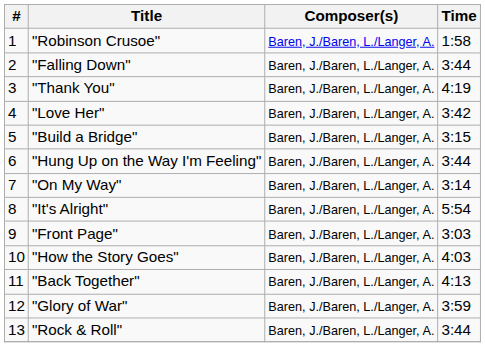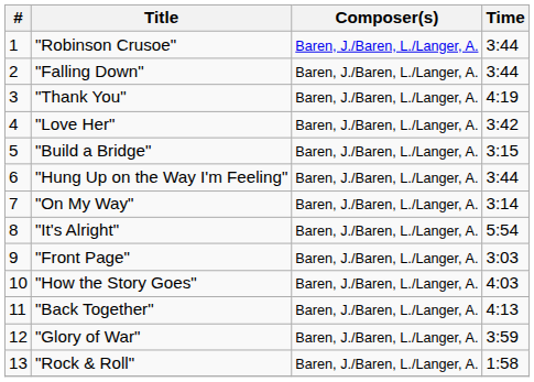 <table class="wikitable">
 <tr>
 <th>#</th>
 <th>Title</th>
 <th>Composer(s)</th>
 <th>Time</th>
 </tr>
 <tr>
 <td>1</td>
 <td>"Robinson Crusoe"</td>
 <td><small><a href='#'>Baren, J./Baren, L./Langer, A.</a></small></td>
-<td>1:58</td>
+<td>3:44</td>
 </tr>
 <tr>
 <td>2</td>
 <td>"Falling Down"</td>
 <td><small>Baren, J./Baren, L./Langer, A.</small></td>
 <td>3:44</td>
 </tr>
 <tr>
 <td>3</td>
 <td>"Thank You"</td>
 <td><small>Baren, J./Baren, L./Langer, A.</small></td>
 <td>4:19</td>
 </tr>
 <tr>
 <td>4</td>
 <td>"Love Her"</td>
 <td><small>Baren, J./Baren, L./Langer, A.</small></td>
 <td>3:42</td>
 </tr>
 <tr>
 <td>5</td>
 <td>"Build a Bridge"</td>
 <td><small>Baren, J./Baren, L./Langer, A.</small></td>
 <td>3:15</td>
 </tr>
 <tr>
 <td>6</td>
 <td>"Hung Up on the Way I'm Feeling"</td>
 <td><small>Baren, J./Baren, L./Langer, A.</small></td>
 <td>3:44</td>
 </tr>
 <tr>
 <td>7</td>
 <td>"On My Way"</td>
 <td><small>Baren, J./Baren, L./Langer, A.</small></td>
 <td>3:14</td>
 </tr>
 <tr>
 <td>8</td>
 <td>"It's Alright"</td>
 <td><small>Baren, J./Baren, L./Langer, A.</small></td>
 <td>5:54</td>
 </tr>
 <tr>
 <td>9</td>
 <td>"Front Page"</td>
 <td><small>Baren, J./Baren, L./Langer, A.</small></td>
 <td>3:03</td>
 </tr>
 <tr>
 <td>10</td>
 <td>"How the Story Goes"</td>
 <td><small>Baren, J./Baren, L./Langer, A.</small></td>
 <td>4:03</td>
 </tr>
 <tr>
 <td>11</td>
 <td>"Back Together"</td>
 <td><small>Baren, J./Baren, L./Langer, A.</small></td>
 <td>4:13</td>
 </tr>
 <tr>
 <td>12</td>
 <td>"Glory of War"</td>
 <td><small>Baren, J./Baren, L./Langer, A.</small></td>
 <td>3:59</td>
 </tr>
 <tr>
 <td>13</td>
 <td>"Rock & Roll"</td>
 <td><small>Baren, J./Baren, L./Langer, A.</small></td>
-<td>3:44</td>
+<td>1:58</td>
 </tr>
 <tr>
 </tr>
 </table>
